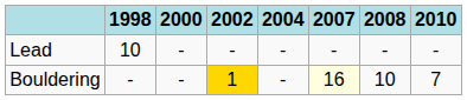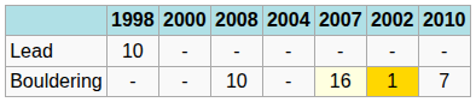 <table class="wikitable" style="text-align:center">
 <tr>
 <th style="background:#B0E0E6"></th>
 <th style="background:#B0E0E6">1998</th>
 <th style="background:#B0E0E6">2000</th>
-<th style="background:#B0E0E6">2002</th>
+<th style="background:#B0E0E6">2008</th>
 <th style="background:#B0E0E6">2004</th>
 <th style="background:#B0E0E6">2007</th>
-<th style="background:#B0E0E6">2008</th>
+<th style="background:#B0E0E6">2002</th>
 <th style="background:#B0E0E6">2010</th>
 </tr>
 <tr>
 <td align="left">Lead</td>
 <td>10</td>
 <td>-</td>
 <td>-</td>
 <td>-</td>
 <td>-</td>
 <td>-</td>
 <td>-</td>
 </tr>
 <tr>
 <td align="left">Bouldering</td>
 <td>-</td>
 <td>-</td>
-<td style="background: gold">1</td>
+<td>10</td>
 <td>-</td>
 <td style="background: lightyellow;">16</td>
-<td>10</td>
+<td style="background: gold">1</td>
 <td>7</td>
 </tr>
 </table>
